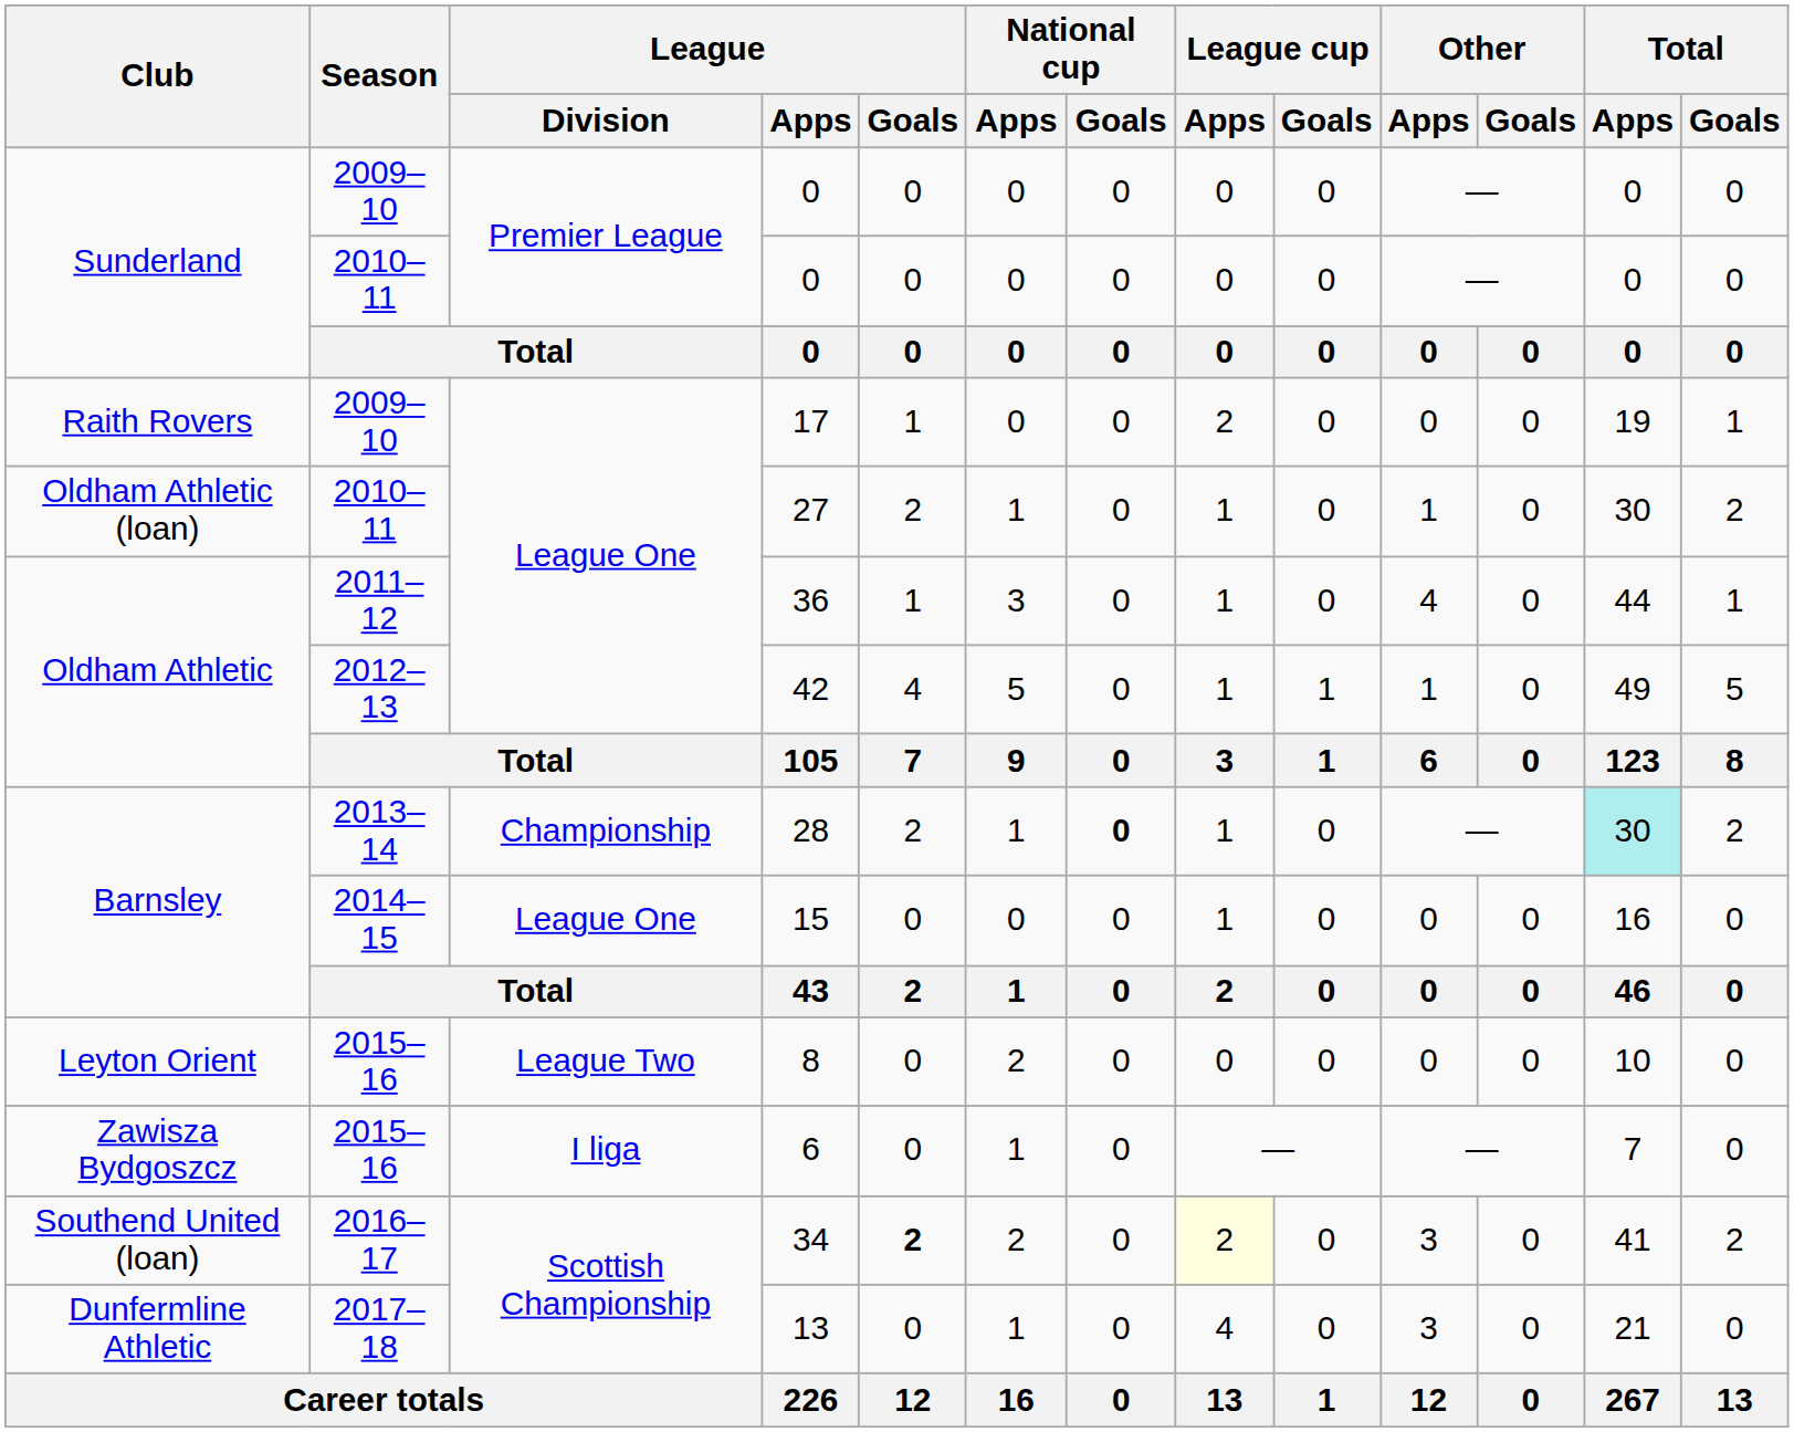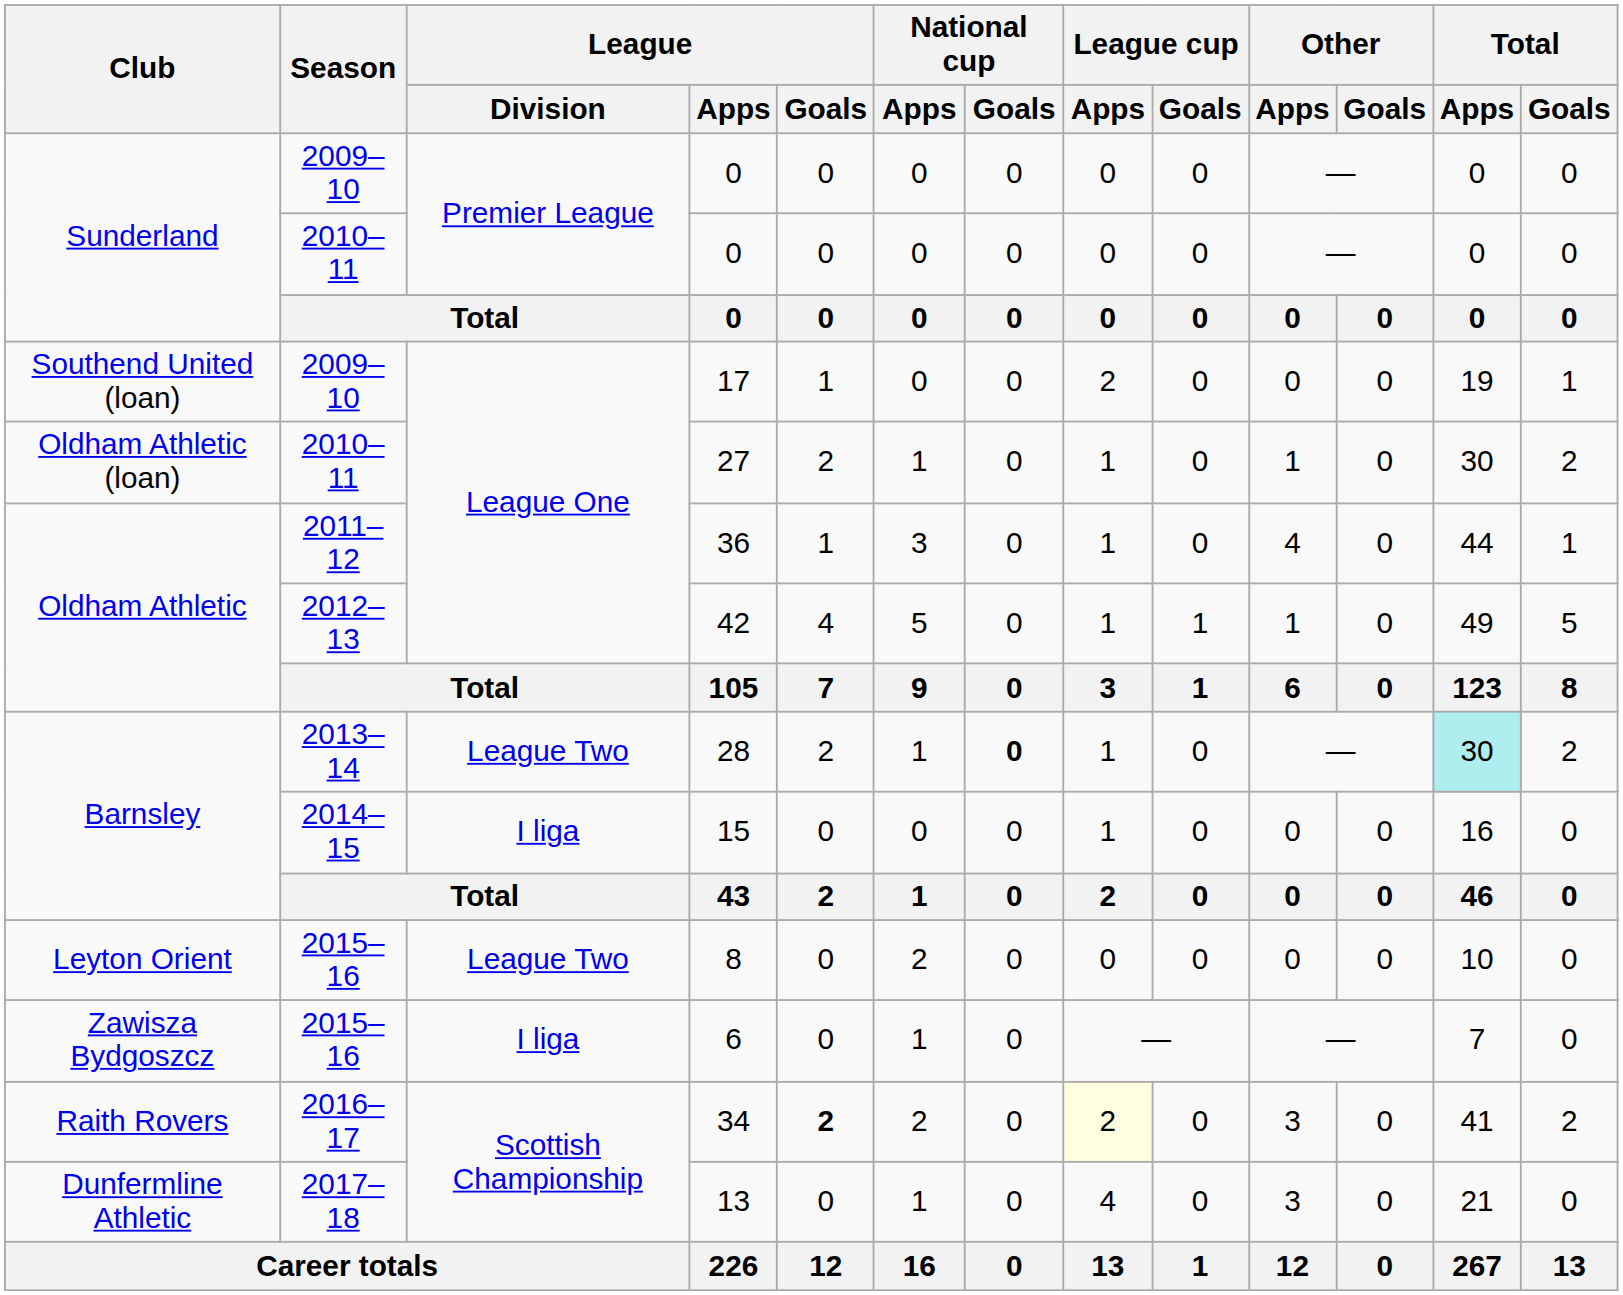 <table class="wikitable" style="text-align: center">
 <tr>
 <th rowspan="2">Club</th>
 <th rowspan="2">Season</th>
 <th colspan="3">League</th>
 <th colspan="2">National cup</th>
 <th colspan="2">League cup</th>
 <th colspan="2">Other</th>
 <th colspan="2">Total</th>
 </tr>
 <tr>
 <th>Division</th>
 <th>Apps</th>
 <th>Goals</th>
 <th>Apps</th>
 <th>Goals</th>
 <th>Apps</th>
 <th>Goals</th>
 <th>Apps</th>
 <th>Goals</th>
 <th>Apps</th>
 <th>Goals</th>
 </tr>
 <tr>
 <td rowspan="3"><a href='#'>Sunderland</a></td>
 <td><a href='#'>2009–10</a></td>
 <td rowspan="2"><a href='#'>Premier League</a></td>
 <td>0</td>
 <td>0</td>
 <td>0</td>
 <td>0</td>
 <td>0</td>
 <td>0</td>
 <td colspan="2">—</td>
 <td>0</td>
 <td>0</td>
 </tr>
 <tr>
 <td><a href='#'>2010–11</a></td>
 <td>0</td>
 <td>0</td>
 <td>0</td>
 <td>0</td>
 <td>0</td>
 <td>0</td>
 <td colspan="2">—</td>
 <td>0</td>
 <td>0</td>
 </tr>
 <tr>
 <th colspan="2">Total</th>
 <th>0</th>
 <th>0</th>
 <th>0</th>
 <th>0</th>
 <th>0</th>
 <th>0</th>
 <th>0</th>
 <th>0</th>
 <th>0</th>
 <th>0</th>
 </tr>
 <tr>
-<td><a href='#'>Raith Rovers</a></td>
+<td><a href='#'>Southend United</a> (loan)</td>
 <td><a href='#'>2009–10</a></td>
 <td rowspan="4"><a href='#'>League One</a></td>
 <td>17</td>
 <td>1</td>
 <td>0</td>
 <td>0</td>
 <td>2</td>
 <td>0</td>
 <td>0</td>
 <td>0</td>
 <td>19</td>
 <td>1</td>
 </tr>
 <tr>
 <td><a href='#'>Oldham Athletic</a> (loan)</td>
 <td><a href='#'>2010–11</a></td>
 <td>27</td>
 <td>2</td>
 <td>1</td>
 <td>0</td>
 <td>1</td>
 <td>0</td>
 <td>1</td>
 <td>0</td>
 <td>30</td>
 <td>2</td>
 </tr>
 <tr>
 <td rowspan="3"><a href='#'>Oldham Athletic</a></td>
 <td><a href='#'>2011–12</a></td>
 <td>36</td>
 <td>1</td>
 <td>3</td>
 <td>0</td>
 <td>1</td>
 <td>0</td>
 <td>4</td>
 <td>0</td>
 <td>44</td>
 <td>1</td>
 </tr>
 <tr>
 <td><a href='#'>2012–13</a></td>
 <td>42</td>
 <td>4</td>
 <td>5</td>
 <td>0</td>
 <td>1</td>
 <td>1</td>
 <td>1</td>
 <td>0</td>
 <td>49</td>
 <td>5</td>
 </tr>
 <tr>
 <th colspan="2">Total</th>
 <th>105</th>
 <th>7</th>
 <th>9</th>
 <th>0</th>
 <th>3</th>
 <th>1</th>
 <th>6</th>
 <th>0</th>
 <th>123</th>
 <th>8</th>
 </tr>
 <tr>
 <td rowspan="3"><a href='#'>Barnsley</a></td>
 <td><a href='#'>2013–14</a></td>
-<td><a href='#'>Championship</a></td>
+<td><a href='#'>League Two</a></td>
 <td>28</td>
 <td>2</td>
 <td>1</td>
 <td><strong>0</strong></td>
 <td>1</td>
 <td>0</td>
 <td colspan="2">—</td>
 <td style="background: paleturquoise;">30</td>
 <td>2</td>
 </tr>
 <tr>
 <td><a href='#'>2014–15</a></td>
-<td><a href='#'>League One</a></td>
+<td><a href='#'>I liga</a></td>
 <td>15</td>
 <td>0</td>
 <td>0</td>
 <td>0</td>
 <td>1</td>
 <td>0</td>
 <td>0</td>
 <td>0</td>
 <td>16</td>
 <td>0</td>
 </tr>
 <tr>
 <th colspan="2">Total</th>
 <th>43</th>
 <th>2</th>
 <th>1</th>
 <th>0</th>
 <th>2</th>
 <th>0</th>
 <th>0</th>
 <th>0</th>
 <th>46</th>
 <th>0</th>
 </tr>
 <tr>
 <td><a href='#'>Leyton Orient</a></td>
 <td><a href='#'>2015–16</a></td>
 <td><a href='#'>League Two</a></td>
 <td>8</td>
 <td>0</td>
 <td>2</td>
 <td>0</td>
 <td>0</td>
 <td>0</td>
 <td>0</td>
 <td>0</td>
 <td>10</td>
 <td>0</td>
 </tr>
 <tr>
 <td><a href='#'>Zawisza Bydgoszcz</a></td>
 <td><a href='#'>2015–16</a></td>
 <td><a href='#'>I liga</a></td>
 <td>6</td>
 <td>0</td>
 <td>1</td>
 <td>0</td>
 <td colspan="2">—</td>
 <td colspan="2">—</td>
 <td>7</td>
 <td>0</td>
 </tr>
 <tr>
-<td><a href='#'>Southend United</a> (loan)</td>
+<td><a href='#'>Raith Rovers</a></td>
 <td><a href='#'>2016–17</a></td>
 <td rowspan="2"><a href='#'>Scottish Championship</a></td>
 <td>34</td>
 <td><strong>2</strong></td>
 <td>2</td>
 <td>0</td>
 <td style="background: lightyellow;">2</td>
 <td>0</td>
 <td>3</td>
 <td>0</td>
 <td>41</td>
 <td>2</td>
 </tr>
 <tr>
 <td><a href='#'>Dunfermline Athletic</a></td>
 <td><a href='#'>2017–18</a></td>
 <td>13</td>
 <td>0</td>
 <td>1</td>
 <td>0</td>
 <td>4</td>
 <td>0</td>
 <td>3</td>
 <td>0</td>
 <td>21</td>
 <td>0</td>
 </tr>
 <tr>
 <th colspan="3">Career totals</th>
 <th>226</th>
 <th>12</th>
 <th>16</th>
 <th>0</th>
 <th>13</th>
 <th>1</th>
 <th>12</th>
 <th>0</th>
 <th>267</th>
 <th>13</th>
 </tr>
 </table>
